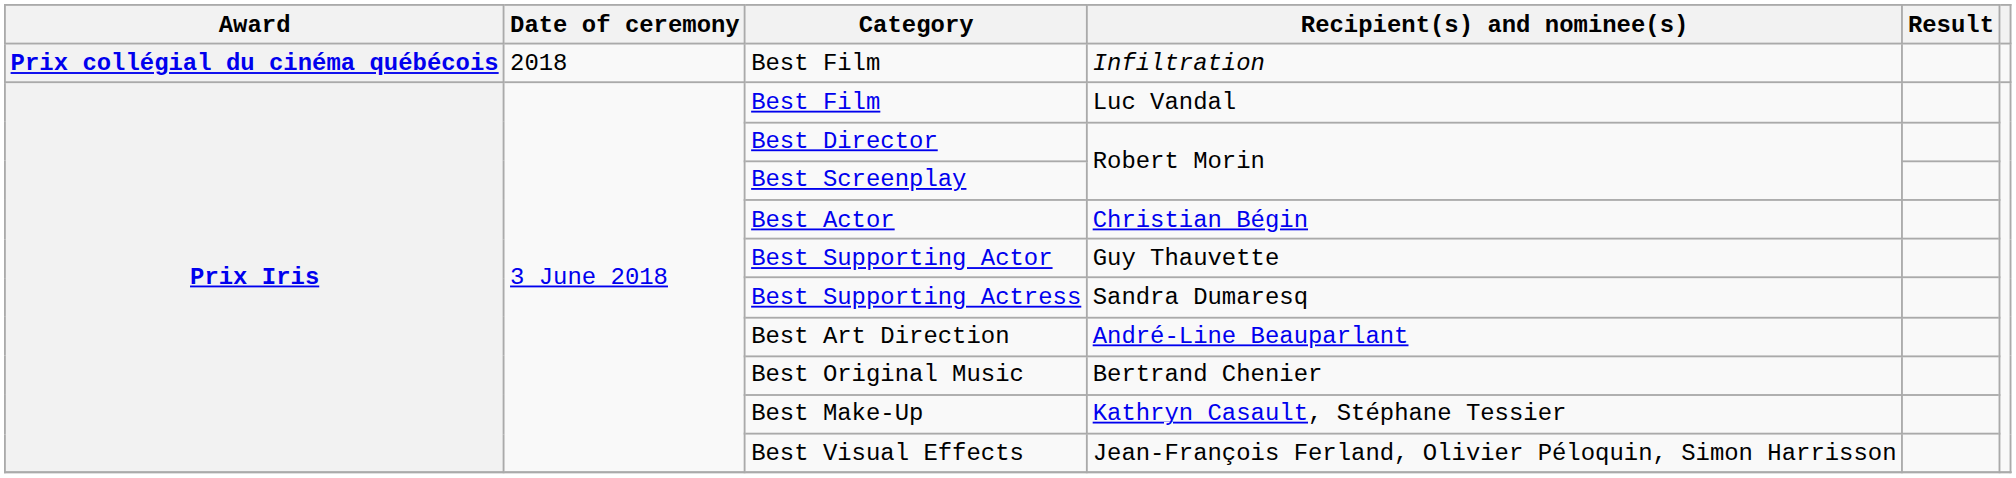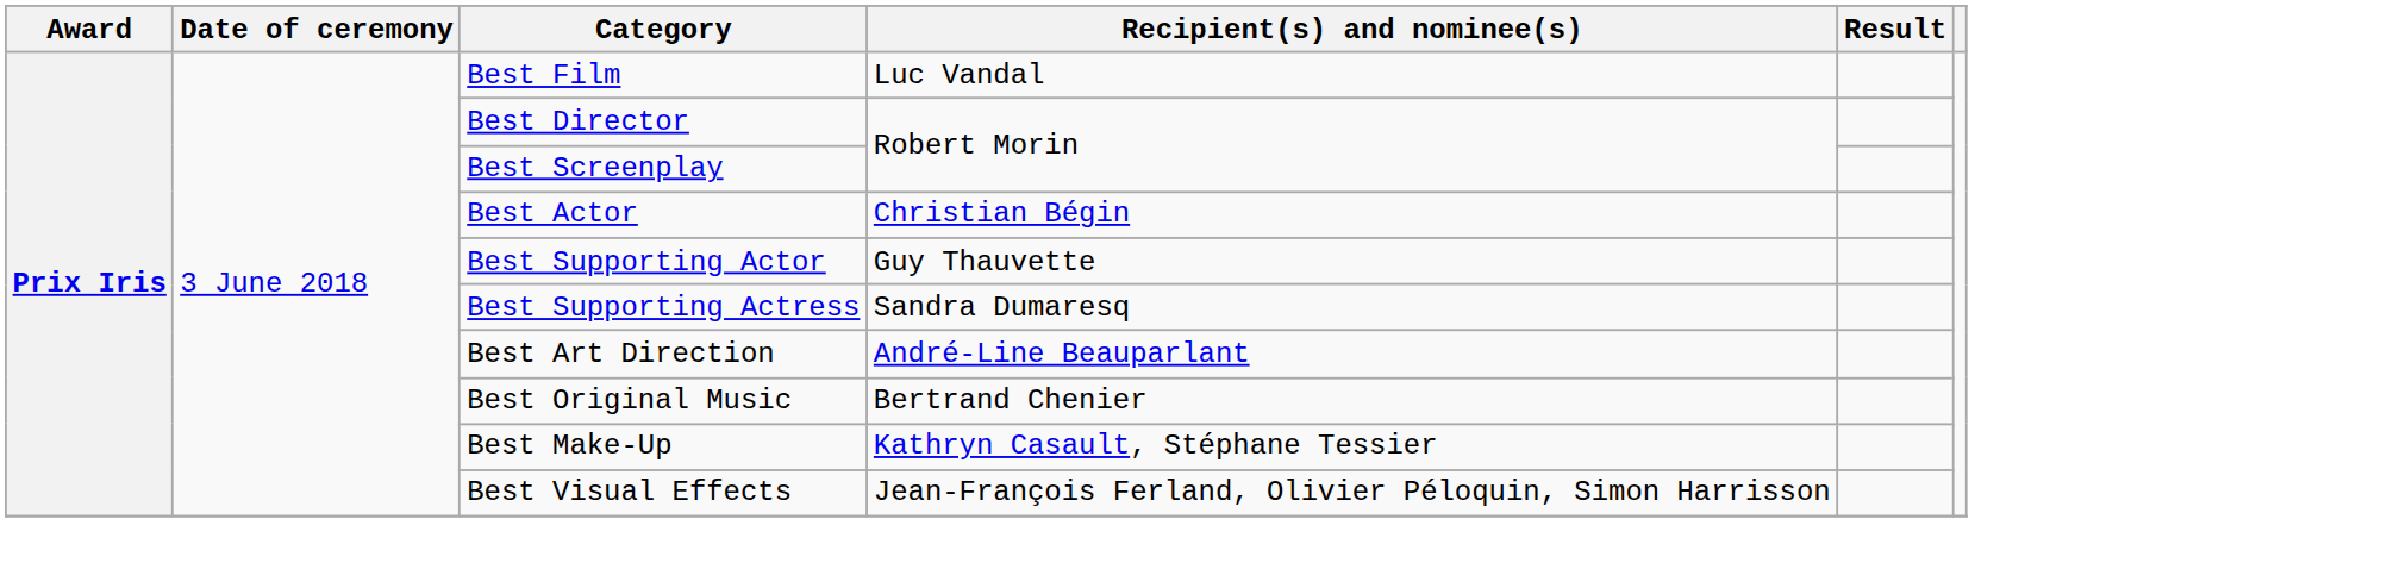 <table class="wikitable plainrowheaders sortable">
 <tr>
 <th scope="col">Award</th>
 <th scope="col">Date of ceremony</th>
 <th scope="col">Category</th>
 <th scope="col">Recipient(s) and nominee(s)</th>
 <th scope="col">Result</th>
 <th scope="col" class="unsortable"></th>
-</tr>
-<tr>
-<th scope="row"><a href='#'>Prix collégial du cinéma québécois</a></th>
-<td>2018</td>
-<td>Best Film</td>
-<td><em>Infiltration</em></td>
-<td></td>
-<td></td>
 </tr>
 <tr>
 <th scope="row" rowspan=10><a href='#'>Prix Iris</a></th>
 <td rowspan="10"><a href='#'>3 June 2018</a></td>
 <td><a href='#'>Best Film</a></td>
 <td>Luc Vandal</td>
 <td></td>
 <td rowspan="10"></td>
 </tr>
 <tr>
 <td><a href='#'>Best Director</a></td>
 <td rowspan="2">Robert Morin</td>
 <td></td>
 </tr>
 <tr>
 <td><a href='#'>Best Screenplay</a></td>
 <td></td>
 </tr>
 <tr>
 <td><a href='#'>Best Actor</a></td>
 <td><a href='#'>Christian Bégin</a></td>
 <td></td>
 </tr>
 <tr>
 <td><a href='#'>Best Supporting Actor</a></td>
 <td>Guy Thauvette</td>
 <td></td>
 </tr>
 <tr>
 <td><a href='#'>Best Supporting Actress</a></td>
 <td>Sandra Dumaresq</td>
 <td></td>
 </tr>
 <tr>
 <td>Best Art Direction</td>
 <td><a href='#'>André-Line Beauparlant</a></td>
 <td></td>
 </tr>
 <tr>
 <td>Best Original Music</td>
 <td>Bertrand Chenier</td>
 <td></td>
 </tr>
 <tr>
 <td>Best Make-Up</td>
 <td><a href='#'>Kathryn Casault</a>, Stéphane Tessier</td>
 <td></td>
 </tr>
 <tr>
 <td>Best Visual Effects</td>
 <td>Jean-François Ferland, Olivier Péloquin, Simon Harrisson</td>
 <td></td>
 </tr>
 <tr>
 </tr>
 </table>
